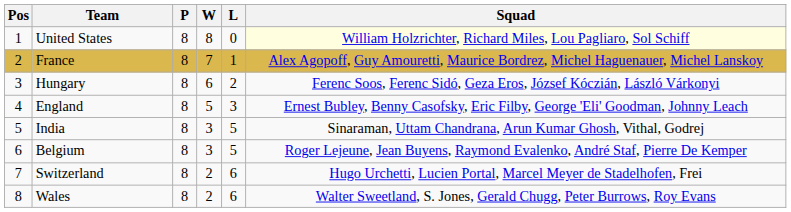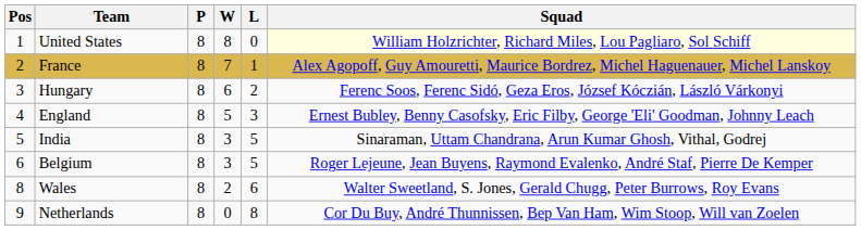 <table class="wikitable" style="font-size: 100%">
 <tr>
 <th width=15>Pos</th>
 <th width=150>Team</th>
 <th width=20>P</th>
 <th width=20>W</th>
 <th width=20>L</th>
 <th width=600>Squad</th>
 </tr>
 <tr align=center>
 <td>1</td>
 <td align="left"> United States</td>
 <td>8</td>
 <td>8</td>
 <td>0</td>
 <td style="background: lightyellow;"><a href='#'>William Holzrichter</a>, <a href='#'>Richard Miles</a>, <a href='#'>Lou Pagliaro</a>, <a href='#'>Sol Schiff</a></td>
 </tr>
 <tr align=center style="background: #DBB84D;">
 <td>2</td>
 <td align="left"> France</td>
 <td>8</td>
 <td>7</td>
 <td>1</td>
 <td><a href='#'>Alex Agopoff</a>, <a href='#'>Guy Amouretti</a>, <a href='#'>Maurice Bordrez</a>, <a href='#'>Michel Haguenauer</a>, <a href='#'>Michel Lanskoy</a></td>
 </tr>
 <tr align=center>
 <td>3</td>
 <td align="left"> Hungary</td>
 <td>8</td>
 <td>6</td>
 <td>2</td>
 <td><a href='#'>Ferenc Soos</a>, <a href='#'>Ferenc Sidó</a>, <a href='#'>Geza Eros</a>, <a href='#'>József Kóczián</a>, <a href='#'>László Várkonyi</a></td>
 </tr>
 <tr align=center>
 <td>4</td>
 <td align="left"> England</td>
 <td>8</td>
 <td>5</td>
 <td>3</td>
 <td><a href='#'>Ernest Bubley</a>, <a href='#'>Benny Casofsky</a>, <a href='#'>Eric Filby</a>, <a href='#'>George 'Eli' Goodman</a>, <a href='#'>Johnny Leach</a></td>
 </tr>
 <tr align=center>
 <td>5</td>
 <td align="left"> India</td>
 <td>8</td>
 <td>3</td>
 <td>5</td>
 <td>Sinaraman, <a href='#'>Uttam Chandrana</a>, <a href='#'>Arun Kumar Ghosh</a>, Vithal, Godrej</td>
 </tr>
 <tr align=center>
 <td>6</td>
 <td align="left"> Belgium</td>
 <td>8</td>
 <td>3</td>
 <td>5</td>
 <td><a href='#'>Roger Lejeune</a>, <a href='#'>Jean Buyens</a>, <a href='#'>Raymond Evalenko</a>, <a href='#'>André Staf</a>, <a href='#'>Pierre De Kemper</a></td>
 </tr>
 <tr align=center>
-<td>7</td>
-<td align="left"> Switzerland</td>
-<td>8</td>
-<td>2</td>
-<td>6</td>
-<td><a href='#'>Hugo Urchetti</a>, <a href='#'>Lucien Portal</a>, <a href='#'>Marcel Meyer de Stadelhofen</a>, Frei</td>
-</tr>
-<tr align=center>
 <td>8</td>
 <td align="left"> Wales</td>
 <td>8</td>
 <td>2</td>
 <td>6</td>
 <td><a href='#'>Walter Sweetland</a>, S. Jones, <a href='#'>Gerald Chugg</a>, <a href='#'>Peter Burrows</a>, <a href='#'>Roy Evans</a></td>
 </tr>
+<tr align=center>
+<td>9</td>
+<td align="left"> Netherlands</td>
+<td>8</td>
+<td>0</td>
+<td>8</td>
+<td><a href='#'>Cor Du Buy</a>, <a href='#'>André Thunnissen</a>, <a href='#'>Bep Van Ham</a>, <a href='#'>Wim Stoop</a>, <a href='#'>Will van Zoelen</a></td>
+</tr>
 </table>
